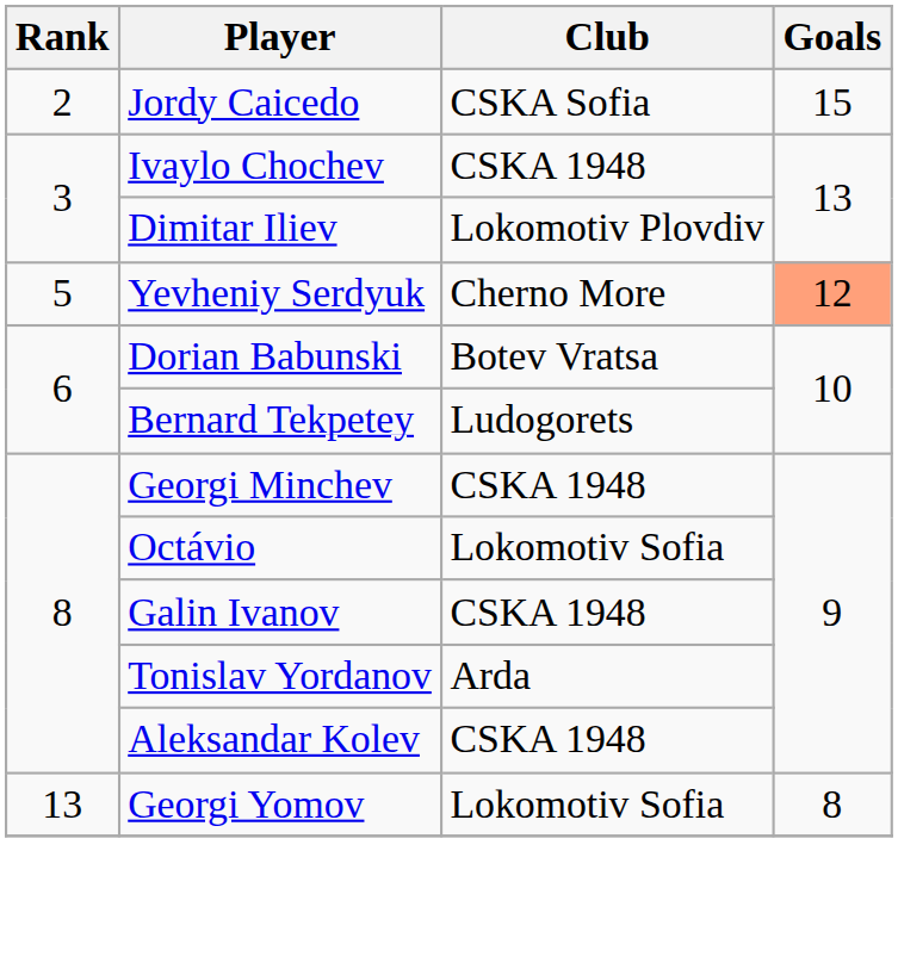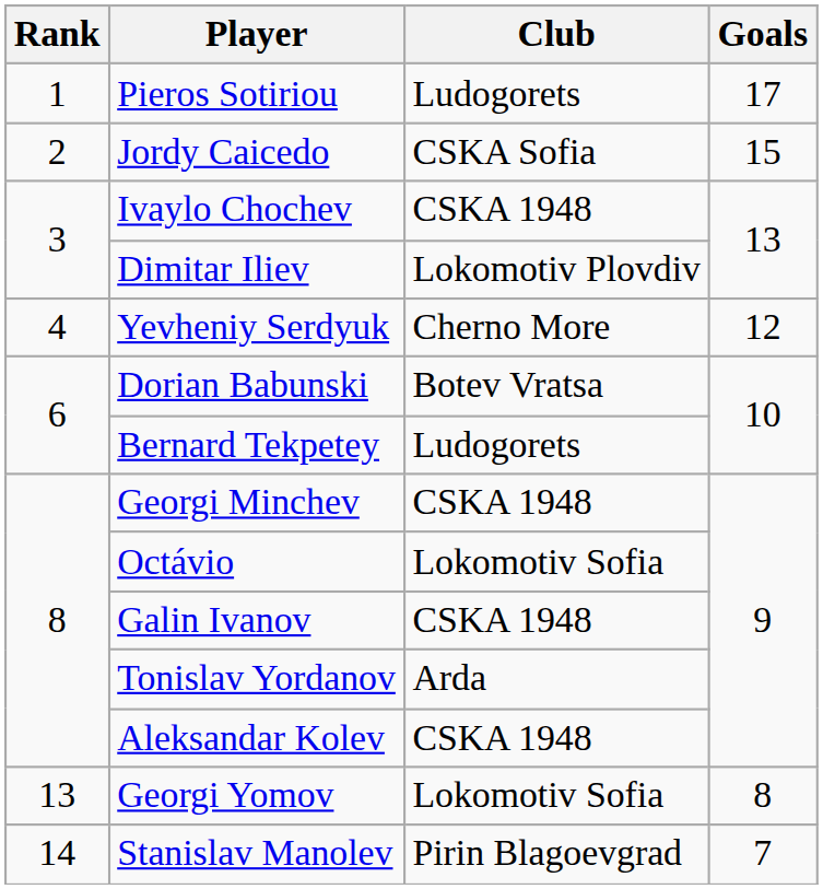 <table class="wikitable" style="text-align:center">
 <tr>
 <th>Rank</th>
 <th>Player</th>
 <th>Club</th>
 <th>Goals</th>
+</tr>
+<tr>
+<td rowspan=1>1</td>
+<td align="left"> <a href='#'>Pieros Sotiriou</a></td>
+<td align="left">Ludogorets</td>
+<td rowspan=1>17</td>
 </tr>
 <tr>
 <td rowspan=1>2</td>
 <td align="left"> <a href='#'>Jordy Caicedo</a></td>
 <td align="left">CSKA Sofia</td>
 <td rowspan=1>15</td>
 </tr>
 <tr>
 <td rowspan=2>3</td>
 <td align="left"> <a href='#'>Ivaylo Chochev</a></td>
 <td align="left">CSKA 1948</td>
 <td rowspan=2>13</td>
 </tr>
 <tr>
 <td align="left"> <a href='#'>Dimitar Iliev</a></td>
 <td align="left">Lokomotiv Plovdiv</td>
 </tr>
 <tr>
-<td rowspan=1>5</td>
+<td rowspan=1>4</td>
 <td align="left"> <a href='#'>Yevheniy Serdyuk</a></td>
 <td align="left">Cherno More</td>
-<td rowspan=1 style="background: lightsalmon;">12</td>
+<td rowspan=1>12</td>
 </tr>
 <tr>
 <td rowspan=2>6</td>
 <td align="left"> <a href='#'>Dorian Babunski</a></td>
 <td align="left">Botev Vratsa</td>
 <td rowspan=2>10</td>
 </tr>
 <tr>
 <td align="left"> <a href='#'>Bernard Tekpetey</a></td>
 <td align="left">Ludogorets</td>
 </tr>
 <tr>
 <td rowspan=5>8</td>
 <td align="left"> <a href='#'>Georgi Minchev</a></td>
 <td align="left">CSKA 1948</td>
 <td rowspan=5>9</td>
 </tr>
 <tr>
 <td align="left"> <a href='#'>Octávio</a></td>
 <td align="left">Lokomotiv Sofia</td>
 </tr>
 <tr>
 <td align="left"> <a href='#'>Galin Ivanov</a></td>
 <td align="left">CSKA 1948</td>
 </tr>
 <tr>
 <td align="left"> <a href='#'>Tonislav Yordanov</a></td>
 <td align="left">Arda</td>
 </tr>
 <tr>
 <td align="left"> <a href='#'>Aleksandar Kolev</a></td>
 <td align="left">CSKA 1948</td>
 </tr>
 <tr>
 <td rowspan=1>13</td>
 <td align="left"> <a href='#'>Georgi Yomov</a></td>
 <td align="left">Lokomotiv Sofia</td>
 <td rowspan=1>8</td>
 </tr>
 <tr>
+<td rowspan=1>14</td>
+<td align="left"> <a href='#'>Stanislav Manolev</a></td>
+<td align="left">Pirin Blagoevgrad</td>
+<td rowspan=1>7</td>
+</tr>
+<tr>
 </tr>
 </table>
